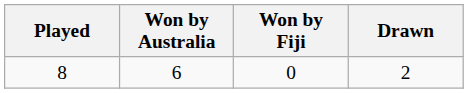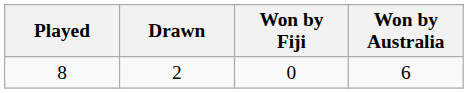 <table class="wikitable">
 <tr>
 <th width="87.5">Played</th>
+<th width="87.5">Drawn</th>
+<th width="87.2">Won by<br>Fiji</th>
 <th width="87.2">Won by<br>Australia</th>
-<th width="87.2">Won by<br>Fiji</th>
-<th width="87.5">Drawn</th>
 </tr>
 <tr>
 <td align=center>8</td>
+<td align=center>2</td>
+<td align=center>0</td>
 <td align=center>6</td>
-<td align=center>0</td>
-<td align=center>2</td>
 </tr>
 </table>
